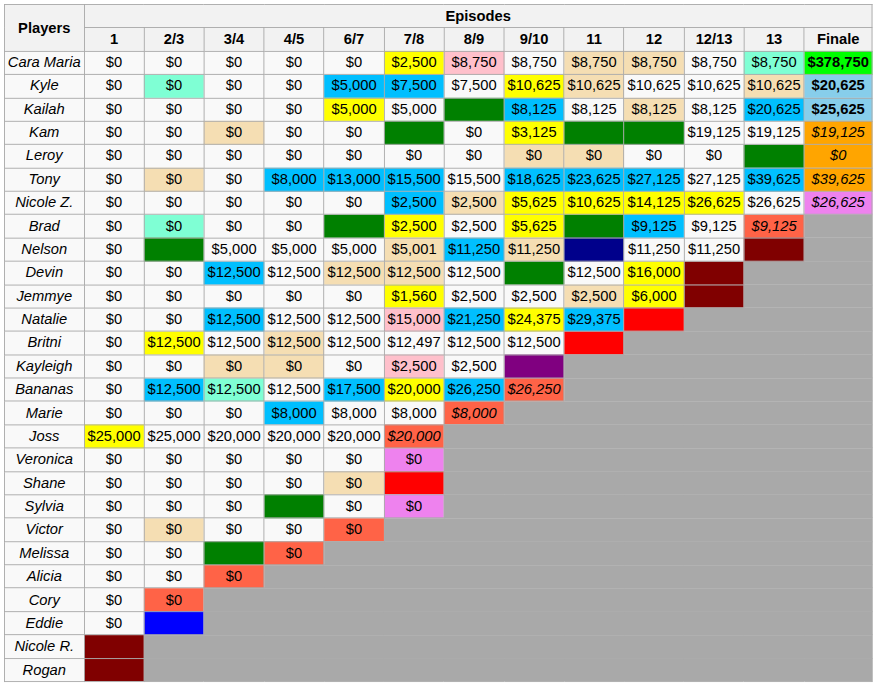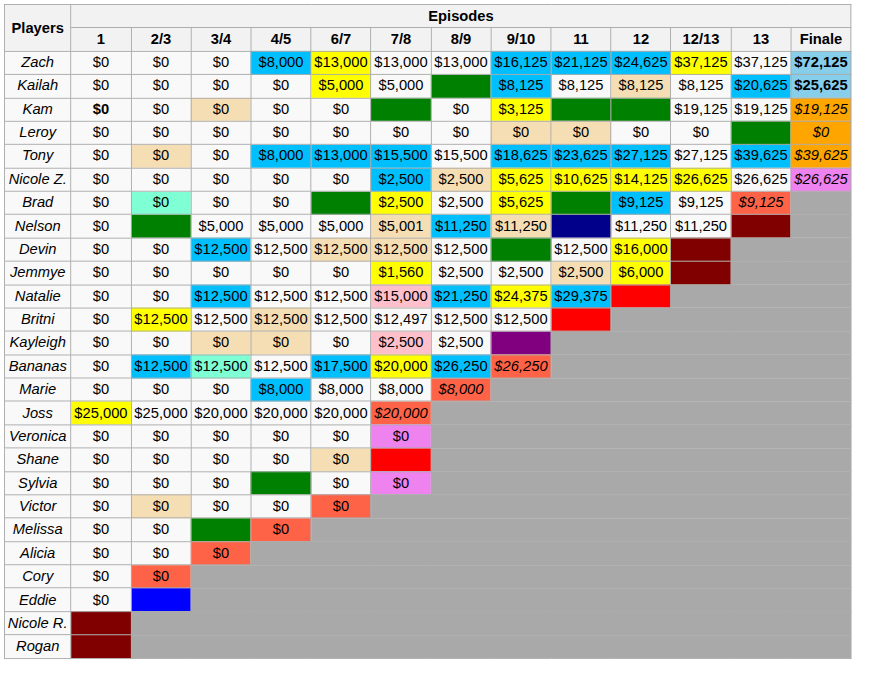 <table class="wikitable sortable" style="text-align:center">
 <tr>
 <th rowspan=2>Players</th>
 <th colspan=13>Episodes</th>
 </tr>
 <tr>
 <th>1</th>
 <th>2/3</th>
 <th>3/4</th>
 <th>4/5</th>
 <th>6/7</th>
 <th>7/8</th>
 <th>8/9</th>
 <th>9/10</th>
 <th>11</th>
 <th>12</th>
 <th>12/13</th>
 <th>13</th>
 <th>Finale</th>
 </tr>
 <tr>
-<td nowrap><em>Cara Maria</em></td>
+<td><em>Zach</em></td>
 <td>$0</td>
 <td>$0</td>
 <td>$0</td>
-<td>$0</td>
-<td>$0</td>
-<td bgcolor="yellow">$2,500</td>
-<td bgcolor="pink">$8,750</td>
-<td>$8,750</td>
-<td bgcolor="wheat">$8,750</td>
-<td bgcolor="wheat">$8,750</td>
-<td>$8,750</td>
-<td bgcolor="aquamarine">$8,750</td>
-<td bgcolor="lime"><strong>$378,750</strong></td>
-</tr>
-<tr>
-<td><em>Kyle</em></td>
-<td>$0</td>
-<td bgcolor="aquamarine">$0</td>
-<td>$0</td>
-<td>$0</td>
-<td bgcolor="deepskyblue">$5,000</td>
-<td bgcolor="deepskyblue">$7,500</td>
-<td>$7,500</td>
-<td bgcolor="yellow">$10,625</td>
-<td bgcolor="wheat">$10,625</td>
-<td>$10,625</td>
-<td>$10,625</td>
-<td bgcolor="wheat">$10,625</td>
-<td bgcolor="skyblue"><strong>$20,625</strong></td>
+<td bgcolor="deepskyblue">$8,000</td>
+<td bgcolor="yellow">$13,000</td>
+<td>$13,000</td>
+<td>$13,000</td>
+<td bgcolor="deepskyblue">$16,125</td>
+<td bgcolor="deepskyblue">$21,125</td>
+<td bgcolor="deepskyblue">$24,625</td>
+<td bgcolor="yellow">$37,125</td>
+<td>$37,125</td>
+<td bgcolor="skyblue"><strong>$72,125</strong></td>
 </tr>
 <tr>
 <td><em>Kailah</em></td>
 <td>$0</td>
 <td>$0</td>
 <td>$0</td>
 <td>$0</td>
 <td bgcolor="yellow">$5,000</td>
 <td>$5,000</td>
 <td bgcolor="green"></td>
 <td bgcolor="deepskyblue">$8,125</td>
 <td>$8,125</td>
 <td bgcolor="wheat">$8,125</td>
 <td>$8,125</td>
 <td bgcolor="deepskyblue">$20,625</td>
 <td bgcolor="skyblue"><strong>$25,625</strong></td>
 </tr>
 <tr>
 <td><em>Kam</em></td>
-<td>$0</td>
+<td><strong>$0</strong></td>
 <td>$0</td>
 <td bgcolor="wheat">$0</td>
 <td>$0</td>
 <td>$0</td>
 <td bgcolor="green"></td>
 <td>$0</td>
 <td bgcolor="yellow">$3,125</td>
 <td bgcolor="green"></td>
 <td bgcolor="green"></td>
 <td>$19,125</td>
 <td>$19,125</td>
 <td bgcolor="orange"><em>$19,125</em></td>
 </tr>
 <tr>
 <td><em>Leroy</em></td>
 <td>$0</td>
 <td>$0</td>
 <td>$0</td>
 <td>$0</td>
 <td>$0</td>
 <td>$0</td>
 <td>$0</td>
 <td bgcolor="wheat">$0</td>
 <td bgcolor="wheat">$0</td>
 <td>$0</td>
 <td>$0</td>
 <td bgcolor="green"></td>
 <td bgcolor="orange"><em>$0</em></td>
 </tr>
 <tr>
 <td><em>Tony</em></td>
 <td>$0</td>
 <td bgcolor="wheat">$0</td>
 <td>$0</td>
 <td bgcolor="deepskyblue">$8,000</td>
 <td bgcolor="deepskyblue">$13,000</td>
 <td bgcolor="deepskyblue">$15,500</td>
 <td>$15,500</td>
 <td bgcolor="deepskyblue">$18,625</td>
 <td bgcolor="deepskyblue">$23,625</td>
 <td bgcolor="deepskyblue">$27,125</td>
 <td>$27,125</td>
 <td bgcolor="deepskyblue">$39,625</td>
 <td bgcolor="orange"><em>$39,625</em></td>
 </tr>
 <tr>
 <td><em>Nicole Z.</em></td>
 <td>$0</td>
 <td>$0</td>
 <td>$0</td>
 <td>$0</td>
 <td>$0</td>
 <td bgcolor="deepskyblue">$2,500</td>
 <td bgcolor="wheat">$2,500</td>
 <td bgcolor="yellow">$5,625</td>
 <td bgcolor="yellow">$10,625</td>
 <td bgcolor="yellow">$14,125</td>
 <td bgcolor="yellow">$26,625</td>
 <td>$26,625</td>
 <td bgcolor="violet"><em>$26,625</em></td>
 </tr>
 <tr>
 <td><em>Brad</em></td>
 <td>$0</td>
 <td bgcolor="aquamarine">$0</td>
 <td>$0</td>
 <td>$0</td>
 <td bgcolor="green"></td>
 <td bgcolor="yellow">$2,500</td>
 <td>$2,500</td>
 <td bgcolor="yellow">$5,625</td>
 <td bgcolor="green"></td>
 <td bgcolor="deepskyblue">$9,125</td>
 <td>$9,125</td>
 <td bgcolor="tomato"><em>$9,125</em></td>
 <td bgcolor="darkgray"></td>
 </tr>
 <tr>
 <td><em>Nelson</em></td>
 <td>$0</td>
 <td bgcolor="green"></td>
 <td>$5,000</td>
 <td>$5,000</td>
 <td>$5,000</td>
 <td bgcolor="wheat">$5,001</td>
 <td bgcolor="deepskyblue">$11,250</td>
 <td bgcolor="wheat">$11,250</td>
 <td bgcolor="darkblue"></td>
 <td>$11,250</td>
 <td>$11,250</td>
 <td bgcolor="maroon"></td>
 <td bgcolor="darkgray"></td>
 </tr>
 <tr>
 <td><em>Devin</em></td>
 <td>$0</td>
 <td>$0</td>
 <td bgcolor="deepskyblue">$12,500</td>
 <td>$12,500</td>
 <td bgcolor="wheat">$12,500</td>
 <td bgcolor="wheat">$12,500</td>
 <td>$12,500</td>
 <td bgcolor="green"></td>
 <td>$12,500</td>
 <td bgcolor="yellow">$16,000</td>
 <td bgcolor="maroon"></td>
 <td bgcolor="darkgray" colspan=2></td>
 </tr>
 <tr>
 <td><em>Jemmye</em></td>
 <td>$0</td>
 <td>$0</td>
 <td>$0</td>
 <td>$0</td>
 <td>$0</td>
 <td bgcolor="yellow">$1,560</td>
 <td>$2,500</td>
 <td>$2,500</td>
 <td bgcolor="wheat">$2,500</td>
 <td bgcolor="yellow">$6,000</td>
 <td bgcolor="maroon"></td>
 <td bgcolor="darkgray" colspan=2></td>
 </tr>
 <tr>
 <td><em>Natalie</em></td>
 <td>$0</td>
 <td>$0</td>
 <td bgcolor="deepskyblue">$12,500</td>
 <td>$12,500</td>
 <td>$12,500</td>
 <td bgcolor="pink">$15,000</td>
 <td bgcolor="deepskyblue">$21,250</td>
 <td bgcolor="yellow">$24,375</td>
 <td bgcolor="deepskyblue">$29,375</td>
 <td bgcolor="red"></td>
 <td bgcolor="darkgray" colspan=3></td>
 </tr>
 <tr>
 <td><em>Britni</em></td>
 <td>$0</td>
 <td bgcolor="yellow">$12,500</td>
 <td>$12,500</td>
 <td bgcolor="wheat">$12,500</td>
 <td>$12,500</td>
 <td>$12,497</td>
 <td>$12,500</td>
 <td>$12,500</td>
 <td bgcolor="red"></td>
 <td bgcolor="darkgray" colspan=4></td>
 </tr>
 <tr>
 <td><em>Kayleigh</em></td>
 <td>$0</td>
 <td>$0</td>
 <td bgcolor="wheat">$0</td>
 <td bgcolor="wheat">$0</td>
 <td>$0</td>
 <td bgcolor="pink">$2,500</td>
 <td>$2,500</td>
 <td bgcolor="purple"></td>
 <td bgcolor="darkgray" colspan=5></td>
 </tr>
 <tr>
 <td><em>Bananas</em></td>
 <td>$0</td>
 <td bgcolor="deepskyblue">$12,500</td>
 <td bgcolor="aquamarine">$12,500</td>
 <td>$12,500</td>
 <td bgcolor="deepskyblue">$17,500</td>
 <td bgcolor="yellow">$20,000</td>
 <td bgcolor="deepskyblue">$26,250</td>
 <td bgcolor="tomato"><em>$26,250</em></td>
 <td bgcolor="darkgray" colspan=5></td>
 </tr>
 <tr>
 <td><em>Marie</em></td>
 <td>$0</td>
 <td>$0</td>
 <td>$0</td>
 <td bgcolor="deepskyblue">$8,000</td>
 <td>$8,000</td>
 <td>$8,000</td>
 <td bgcolor="tomato"><em>$8,000</em></td>
 <td bgcolor="darkgray" colspan=6></td>
 </tr>
 <tr>
 <td><em>Joss</em></td>
 <td bgcolor="yellow">$25,000</td>
 <td>$25,000</td>
 <td>$20,000</td>
 <td>$20,000</td>
 <td>$20,000</td>
 <td bgcolor="tomato"><em>$20,000</em></td>
 <td bgcolor="darkgray" colspan=7></td>
 </tr>
 <tr>
 <td><em>Veronica</em></td>
 <td>$0</td>
 <td>$0</td>
 <td>$0</td>
 <td>$0</td>
 <td>$0</td>
 <td bgcolor="violet">$0</td>
 <td bgcolor="darkgray" colspan=7></td>
 </tr>
 <tr>
 <td><em>Shane</em></td>
 <td>$0</td>
 <td>$0</td>
 <td>$0</td>
 <td>$0</td>
 <td bgcolor="wheat">$0</td>
 <td bgcolor="red"></td>
 <td bgcolor="darkgray" colspan=7></td>
 </tr>
 <tr>
 <td><em>Sylvia</em></td>
 <td>$0</td>
 <td>$0</td>
 <td>$0</td>
 <td bgcolor="green"></td>
 <td>$0</td>
 <td bgcolor="violet">$0</td>
 <td bgcolor="darkgray" colspan=7></td>
 </tr>
 <tr>
 <td><em>Victor</em></td>
 <td>$0</td>
 <td bgcolor="wheat">$0</td>
 <td>$0</td>
 <td>$0</td>
 <td bgcolor="tomato">$0</td>
 <td bgcolor="darkgray" colspan=8></td>
 </tr>
 <tr>
 <td><em>Melissa</em></td>
 <td>$0</td>
 <td>$0</td>
 <td bgcolor="green"></td>
 <td bgcolor="tomato">$0</td>
 <td bgcolor="darkgray" colspan=9></td>
 </tr>
 <tr>
 <td><em>Alicia</em></td>
 <td>$0</td>
 <td>$0</td>
 <td bgcolor="tomato">$0</td>
 <td bgcolor="darkgray" colspan=10></td>
 </tr>
 <tr>
 <td><em>Cory</em></td>
 <td>$0</td>
 <td bgcolor="tomato">$0</td>
 <td bgcolor="darkgray" colspan=11></td>
 </tr>
 <tr>
 <td><em>Eddie</em></td>
 <td>$0</td>
 <td bgcolor="blue"></td>
 <td bgcolor="darkgray" colspan=11></td>
 </tr>
 <tr>
 <td><em>Nicole R.</em></td>
 <td bgcolor="maroon"></td>
 <td bgcolor="darkgray" colspan=12></td>
 </tr>
 <tr>
 <td><em>Rogan</em></td>
 <td bgcolor="maroon"></td>
 <td bgcolor="darkgray" colspan=12></td>
 </tr>
 </table>
